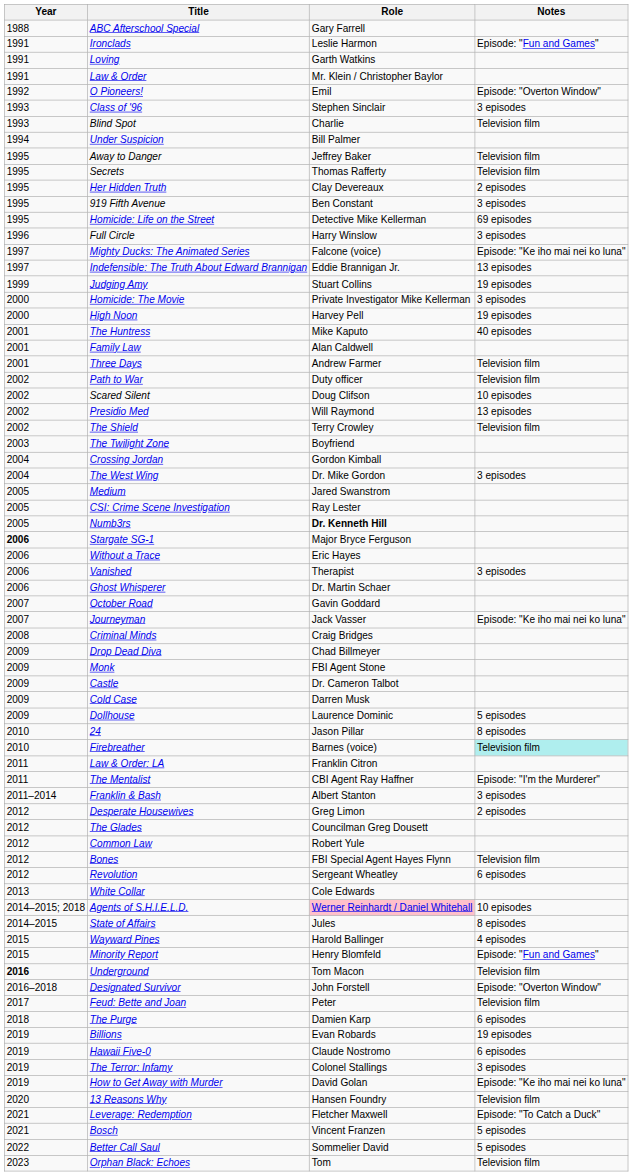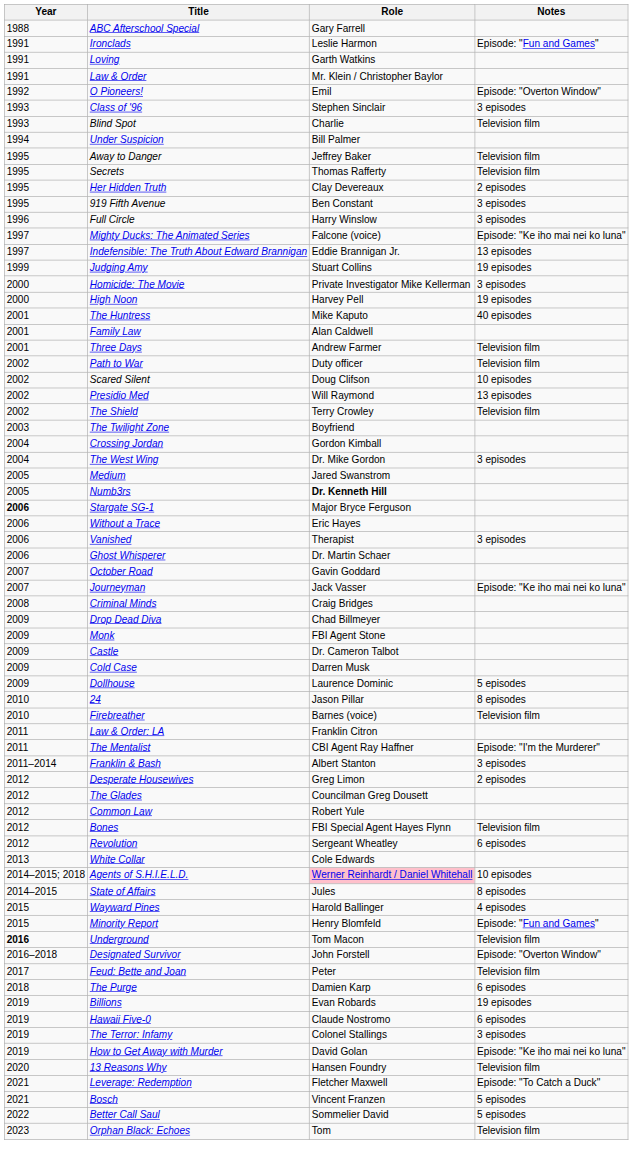 <table class="wikitable sortable">
 <tr>
 <th>Year</th>
 <th>Title</th>
 <th>Role</th>
 <th class="unsortable">Notes</th>
 </tr>
 <tr>
 <td>1988</td>
 <td><em><a href='#'>ABC Afterschool Special</a></em></td>
 <td>Gary Farrell</td>
 <td></td>
 </tr>
 <tr>
 <td>1991</td>
 <td><em><a href='#'>Ironclads</a></em></td>
 <td>Leslie Harmon</td>
 <td>Episode: "<a href='#'>Fun and Games</a>"</td>
 </tr>
 <tr>
 <td>1991</td>
 <td><em><a href='#'>Loving</a></em></td>
 <td>Garth Watkins</td>
 <td></td>
 </tr>
 <tr>
 <td>1991</td>
 <td><em><a href='#'>Law & Order</a></em></td>
 <td>Mr. Klein / Christopher Baylor</td>
 <td></td>
 </tr>
 <tr>
 <td>1992</td>
 <td><em><a href='#'>O Pioneers!</a></em></td>
 <td>Emil</td>
 <td>Episode: "Overton Window"</td>
 </tr>
 <tr>
 <td>1993</td>
 <td><em><a href='#'>Class of '96</a></em></td>
 <td>Stephen Sinclair</td>
 <td>3 episodes</td>
 </tr>
 <tr>
 <td>1993</td>
 <td><em>Blind Spot</em></td>
 <td>Charlie</td>
 <td>Television film</td>
 </tr>
 <tr>
 <td>1994</td>
 <td><em><a href='#'>Under Suspicion</a></em></td>
 <td>Bill Palmer</td>
 <td></td>
 </tr>
 <tr>
 <td>1995</td>
 <td><em>Away to Danger</em></td>
 <td>Jeffrey Baker</td>
 <td>Television film</td>
 </tr>
 <tr>
 <td>1995</td>
 <td><em>Secrets</em></td>
 <td>Thomas Rafferty</td>
 <td>Television film</td>
 </tr>
 <tr>
 <td>1995</td>
 <td><em><a href='#'>Her Hidden Truth</a></em></td>
 <td>Clay Devereaux</td>
 <td>2 episodes</td>
 </tr>
 <tr>
 <td>1995</td>
 <td><em>919 Fifth Avenue</em></td>
 <td>Ben Constant</td>
 <td>3 episodes</td>
-</tr>
-<tr>
-<td>1995</td>
-<td><em><a href='#'>Homicide: Life on the Street</a></em></td>
-<td>Detective Mike Kellerman</td>
-<td>69 episodes</td>
 </tr>
 <tr>
 <td>1996</td>
 <td><em>Full Circle</em></td>
 <td>Harry Winslow</td>
 <td>3 episodes</td>
 </tr>
 <tr>
 <td>1997</td>
 <td><em><a href='#'>Mighty Ducks: The Animated Series</a></em></td>
 <td>Falcone (voice)</td>
 <td>Episode: "Ke iho mai nei ko luna"</td>
 </tr>
 <tr>
 <td>1997</td>
 <td><em><a href='#'>Indefensible: The Truth About Edward Brannigan</a></em></td>
 <td>Eddie Brannigan Jr.</td>
 <td>13 episodes</td>
 </tr>
 <tr>
 <td>1999</td>
 <td><em><a href='#'>Judging Amy</a></em></td>
 <td>Stuart Collins</td>
 <td>19 episodes</td>
 </tr>
 <tr>
 <td>2000</td>
 <td><em><a href='#'>Homicide: The Movie</a></em></td>
 <td>Private Investigator Mike Kellerman</td>
 <td>3 episodes</td>
 </tr>
 <tr>
 <td>2000</td>
 <td><em><a href='#'>High Noon</a></em></td>
 <td>Harvey Pell</td>
 <td>19 episodes</td>
 </tr>
 <tr>
 <td>2001</td>
 <td data-sort-value="Huntress, The"><em><a href='#'>The Huntress</a></em></td>
 <td>Mike Kaputo</td>
 <td>40 episodes</td>
 </tr>
 <tr>
 <td>2001</td>
 <td><em><a href='#'>Family Law</a></em></td>
 <td>Alan Caldwell</td>
 <td></td>
 </tr>
 <tr>
 <td>2001</td>
 <td><em><a href='#'>Three Days</a></em></td>
 <td>Andrew Farmer</td>
 <td>Television film</td>
 </tr>
 <tr>
 <td>2002</td>
 <td><em><a href='#'>Path to War</a></em></td>
 <td>Duty officer</td>
 <td>Television film</td>
 </tr>
 <tr>
 <td>2002</td>
 <td><em>Scared Silent</em></td>
 <td>Doug Clifson</td>
 <td>10 episodes</td>
 </tr>
 <tr>
 <td>2002</td>
 <td><em><a href='#'>Presidio Med</a></em></td>
 <td>Will Raymond</td>
 <td>13 episodes</td>
 </tr>
 <tr>
 <td>2002</td>
 <td data-sort-value="Shield, The"><em><a href='#'>The Shield</a></em></td>
 <td>Terry Crowley</td>
 <td>Television film</td>
 </tr>
 <tr>
 <td>2003</td>
 <td data-sort-value="Twilight Zone, The"><em><a href='#'>The Twilight Zone</a></em></td>
 <td>Boyfriend</td>
 <td></td>
 </tr>
 <tr>
 <td>2004</td>
 <td><em><a href='#'>Crossing Jordan</a></em></td>
 <td>Gordon Kimball</td>
 <td></td>
 </tr>
 <tr>
 <td>2004</td>
 <td data-sort-value="West Wing, The"><em><a href='#'>The West Wing</a></em></td>
 <td>Dr. Mike Gordon</td>
 <td>3 episodes</td>
 </tr>
 <tr>
 <td>2005</td>
 <td><em><a href='#'>Medium</a></em></td>
 <td>Jared Swanstrom</td>
 <td></td>
 </tr>
 <tr>
 <td>2005</td>
-<td><em><a href='#'>CSI: Crime Scene Investigation</a></em></td>
-<td>Ray Lester</td>
-<td></td>
-</tr>
-<tr>
-<td>2005</td>
 <td><em><a href='#'>Numb3rs</a></em></td>
 <td><strong>Dr. Kenneth Hill</strong></td>
 <td></td>
 </tr>
 <tr>
 <td><strong>2006</strong></td>
 <td><em><a href='#'>Stargate SG-1</a></em></td>
 <td>Major Bryce Ferguson</td>
 <td></td>
 </tr>
 <tr>
 <td>2006</td>
 <td><em><a href='#'>Without a Trace</a></em></td>
 <td>Eric Hayes</td>
 <td></td>
 </tr>
 <tr>
 <td>2006</td>
 <td><em><a href='#'>Vanished</a></em></td>
 <td>Therapist</td>
 <td>3 episodes</td>
 </tr>
 <tr>
 <td>2006</td>
 <td><em><a href='#'>Ghost Whisperer</a></em></td>
 <td>Dr. Martin Schaer</td>
 <td></td>
 </tr>
 <tr>
 <td>2007</td>
 <td><em><a href='#'>October Road</a></em></td>
 <td>Gavin Goddard</td>
 <td></td>
 </tr>
 <tr>
 <td>2007</td>
 <td><em><a href='#'>Journeyman</a></em></td>
 <td>Jack Vasser</td>
 <td>Episode: "Ke iho mai nei ko luna"</td>
 </tr>
 <tr>
 <td>2008</td>
 <td><em><a href='#'>Criminal Minds</a></em></td>
 <td>Craig Bridges</td>
 <td></td>
 </tr>
 <tr>
 <td>2009</td>
 <td><em><a href='#'>Drop Dead Diva</a></em></td>
 <td>Chad Billmeyer</td>
 <td></td>
 </tr>
 <tr>
 <td>2009</td>
 <td><em><a href='#'>Monk</a></em></td>
 <td>FBI Agent Stone</td>
 <td></td>
 </tr>
 <tr>
 <td>2009</td>
 <td><em><a href='#'>Castle</a></em></td>
 <td>Dr. Cameron Talbot</td>
 <td></td>
 </tr>
 <tr>
 <td>2009</td>
 <td><em><a href='#'>Cold Case</a></em></td>
 <td>Darren Musk</td>
 <td></td>
 </tr>
 <tr>
 <td>2009</td>
 <td><em><a href='#'>Dollhouse</a></em></td>
 <td>Laurence Dominic</td>
 <td>5 episodes</td>
 </tr>
 <tr>
 <td>2010</td>
 <td><em><a href='#'>24</a></em></td>
 <td>Jason Pillar</td>
 <td>8 episodes</td>
 </tr>
 <tr>
 <td>2010</td>
 <td><em><a href='#'>Firebreather</a></em></td>
 <td>Barnes (voice)</td>
-<td style="background: paleturquoise;">Television film</td>
+<td>Television film</td>
 </tr>
 <tr>
 <td>2011</td>
 <td><em><a href='#'>Law & Order: LA</a></em></td>
 <td>Franklin Citron</td>
 <td></td>
 </tr>
 <tr>
 <td>2011</td>
 <td data-sort-value="Mentalist, The"><em><a href='#'>The Mentalist</a></em></td>
 <td>CBI Agent Ray Haffner</td>
 <td>Episode: "I'm the Murderer"</td>
 </tr>
 <tr>
 <td>2011–2014</td>
 <td><em><a href='#'>Franklin & Bash</a></em></td>
 <td>Albert Stanton</td>
 <td>3 episodes</td>
 </tr>
 <tr>
 <td>2012</td>
 <td><em><a href='#'>Desperate Housewives</a></em></td>
 <td>Greg Limon</td>
 <td>2 episodes</td>
 </tr>
 <tr>
 <td>2012</td>
 <td data-sort-value="Glades, The"><em><a href='#'>The Glades</a></em></td>
 <td>Councilman Greg Dousett</td>
 <td></td>
 </tr>
 <tr>
 <td>2012</td>
 <td><em><a href='#'>Common Law</a></em></td>
 <td>Robert Yule</td>
 <td></td>
 </tr>
 <tr>
 <td>2012</td>
 <td><em><a href='#'>Bones</a></em></td>
 <td>FBI Special Agent Hayes Flynn</td>
 <td>Television film</td>
 </tr>
 <tr>
 <td>2012</td>
 <td><em><a href='#'>Revolution</a></em></td>
 <td>Sergeant Wheatley</td>
 <td>6 episodes</td>
 </tr>
 <tr>
 <td>2013</td>
 <td><em><a href='#'>White Collar</a></em></td>
 <td>Cole Edwards</td>
 <td></td>
 </tr>
 <tr>
 <td>2014–2015; 2018</td>
 <td><em><a href='#'>Agents of S.H.I.E.L.D.</a></em></td>
 <td style="background: pink;"><a href='#'>Werner Reinhardt / Daniel Whitehall</a></td>
 <td>10 episodes</td>
 </tr>
 <tr>
 <td>2014–2015</td>
 <td><em><a href='#'>State of Affairs</a></em></td>
 <td>Jules</td>
 <td>8 episodes</td>
 </tr>
 <tr>
 <td>2015</td>
 <td><em><a href='#'>Wayward Pines</a></em></td>
 <td>Harold Ballinger</td>
 <td>4 episodes</td>
 </tr>
 <tr>
 <td>2015</td>
 <td><em><a href='#'>Minority Report</a></em></td>
 <td>Henry Blomfeld</td>
 <td>Episode: "<a href='#'>Fun and Games</a>"</td>
 </tr>
 <tr>
 <td><strong>2016</strong></td>
 <td><em><a href='#'>Underground</a></em></td>
 <td>Tom Macon</td>
 <td>Television film</td>
 </tr>
 <tr>
 <td>2016–2018</td>
 <td><em><a href='#'>Designated Survivor</a></em></td>
 <td>John Forstell</td>
 <td>Episode: "Overton Window"</td>
 </tr>
 <tr>
 <td>2017</td>
 <td><em><a href='#'>Feud: Bette and Joan</a></em></td>
 <td>Peter</td>
 <td>Television film</td>
 </tr>
 <tr>
 <td>2018</td>
 <td data-sort-value="Purge, The"><em><a href='#'>The Purge</a></em></td>
 <td>Damien Karp</td>
 <td>6 episodes</td>
 </tr>
 <tr>
 <td>2019</td>
 <td><a href='#'><em>Billions</em></a></td>
 <td>Evan Robards</td>
 <td>19 episodes</td>
 </tr>
 <tr>
 <td>2019</td>
 <td><em><a href='#'>Hawaii Five-0</a></em></td>
 <td>Claude Nostromo</td>
 <td>6 episodes</td>
 </tr>
 <tr>
 <td>2019</td>
 <td data-sort-value="Terror Infamy, The"><em><a href='#'>The Terror: Infamy</a></em></td>
 <td>Colonel Stallings</td>
 <td>3 episodes</td>
 </tr>
 <tr>
 <td>2019</td>
 <td><em><a href='#'>How to Get Away with Murder</a></em></td>
 <td>David Golan</td>
 <td>Episode: "Ke iho mai nei ko luna"</td>
 </tr>
 <tr>
 <td>2020</td>
 <td><em><a href='#'>13 Reasons Why</a></em></td>
 <td>Hansen Foundry</td>
 <td>Television film</td>
 </tr>
 <tr>
 <td>2021</td>
 <td><em><a href='#'>Leverage: Redemption</a></em></td>
 <td>Fletcher Maxwell</td>
 <td>Episode: "To Catch a Duck"</td>
 </tr>
 <tr>
 <td>2021</td>
 <td><em><a href='#'>Bosch</a></em></td>
 <td>Vincent Franzen</td>
 <td>5 episodes</td>
 </tr>
 <tr>
 <td>2022</td>
 <td><em><a href='#'>Better Call Saul</a></em></td>
 <td>Sommelier David</td>
 <td>5 episodes</td>
 </tr>
 <tr>
 <td>2023</td>
 <td><em><a href='#'>Orphan Black: Echoes</a></em></td>
 <td>Tom</td>
 <td>Television film</td>
 </tr>
 </table>
